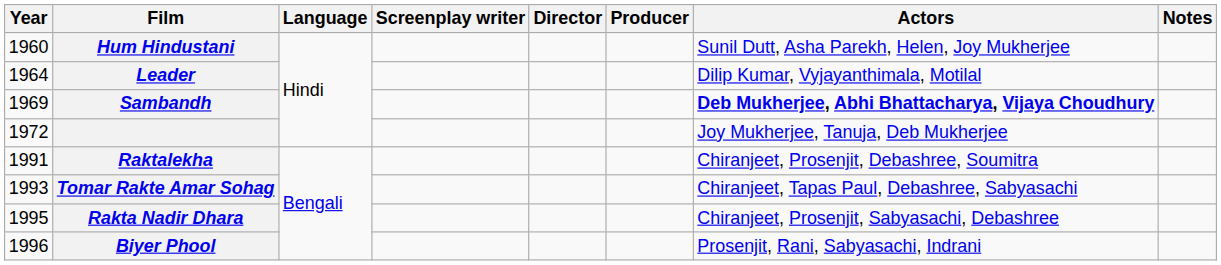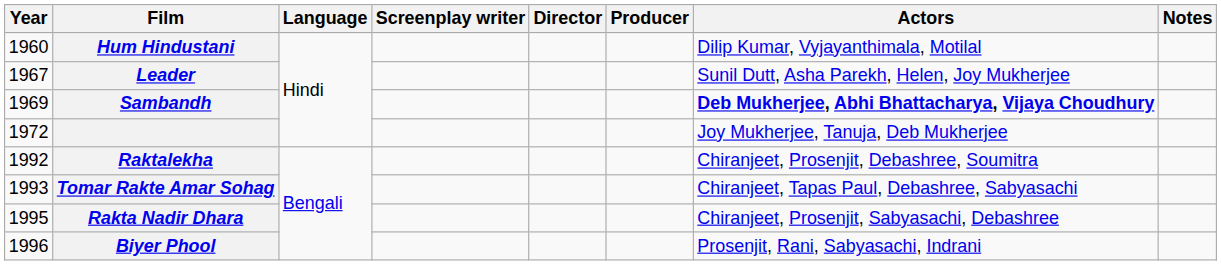 <table class="wikitable">
 <tr>
 <th>Year</th>
 <th>Film</th>
 <th>Language</th>
 <th>Screenplay writer</th>
 <th>Director</th>
 <th>Producer</th>
 <th>Actors</th>
 <th>Notes</th>
 </tr>
 <tr>
 <td>1960</td>
 <th scope="row"><em><a href='#'>Hum Hindustani</a></em></th>
 <td rowspan="4">Hindi</td>
 <td></td>
 <td></td>
 <td></td>
-<td><a href='#'>Sunil Dutt</a>, <a href='#'>Asha Parekh</a>, <a href='#'>Helen</a>, <a href='#'>Joy Mukherjee</a></td>
+<td><a href='#'>Dilip Kumar</a>, <a href='#'>Vyjayanthimala</a>, <a href='#'>Motilal</a></td>
 <td></td>
 </tr>
 <tr>
-<td>1964</td>
+<td>1967</td>
 <th scope="row"><em><a href='#'>Leader</a></em></th>
 <td></td>
 <td></td>
 <td></td>
-<td><a href='#'>Dilip Kumar</a>, <a href='#'>Vyjayanthimala</a>, <a href='#'>Motilal</a></td>
+<td><a href='#'>Sunil Dutt</a>, <a href='#'>Asha Parekh</a>, <a href='#'>Helen</a>, <a href='#'>Joy Mukherjee</a></td>
 <td></td>
 </tr>
 <tr>
 <td>1969</td>
 <th scope="row"><em><a href='#'>Sambandh</a></em></th>
 <td></td>
 <td></td>
 <td></td>
 <td><strong><a href='#'>Deb Mukherjee</a>, <a href='#'>Abhi Bhattacharya</a>, <a href='#'>Vijaya Choudhury</a></strong></td>
 <td></td>
 </tr>
 <tr>
 <td>1972</td>
 <th scope="row"></th>
 <td></td>
 <td></td>
 <td></td>
 <td><a href='#'>Joy Mukherjee</a>, <a href='#'>Tanuja</a>, <a href='#'>Deb Mukherjee</a></td>
 <td></td>
 </tr>
 <tr>
-<td>1991</td>
+<td>1992</td>
 <th scope="row"><em><a href='#'>Raktalekha</a></em></th>
 <td rowspan="4"><a href='#'>Bengali</a></td>
 <td></td>
 <td></td>
 <td></td>
 <td><a href='#'>Chiranjeet</a>, <a href='#'>Prosenjit</a>, <a href='#'>Debashree</a>, <a href='#'>Soumitra</a></td>
 <td></td>
 </tr>
 <tr>
 <td>1993</td>
 <th scope="row"><em><a href='#'>Tomar Rakte Amar Sohag</a></em></th>
 <td></td>
 <td></td>
 <td></td>
 <td><a href='#'>Chiranjeet</a>, <a href='#'>Tapas Paul</a>, <a href='#'>Debashree</a>, <a href='#'>Sabyasachi</a></td>
 <td></td>
 </tr>
 <tr>
 <td>1995</td>
 <th scope="row"><em><a href='#'>Rakta Nadir Dhara</a></em></th>
 <td></td>
 <td></td>
 <td></td>
 <td><a href='#'>Chiranjeet</a>, <a href='#'>Prosenjit</a>, <a href='#'>Sabyasachi</a>, <a href='#'>Debashree</a></td>
 <td></td>
 </tr>
 <tr>
 <td>1996</td>
 <th scope="row"><em><a href='#'>Biyer Phool</a></em></th>
 <td></td>
 <td></td>
 <td></td>
 <td><a href='#'>Prosenjit</a>, <a href='#'>Rani</a>, <a href='#'>Sabyasachi</a>, <a href='#'>Indrani</a></td>
 <td></td>
 </tr>
 </table>
